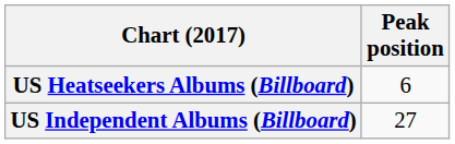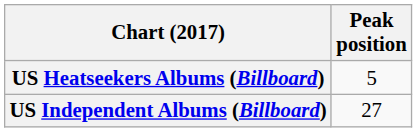 <table class="wikitable sortable plainrowheaders" style="text-align:center">
 <tr>
 <th scope="col">Chart (2017)</th>
 <th scope="col">Peak<br>position</th>
 </tr>
 <tr>
 <th scope="row">US <a href='#'>Heatseekers Albums</a> (<em><a href='#'>Billboard</a></em>)</th>
-<td>6</td>
+<td>5</td>
 </tr>
 <tr>
 <th scope="row">US <a href='#'>Independent Albums</a> (<em><a href='#'>Billboard</a></em>)</th>
 <td>27</td>
 </tr>
 </table>
